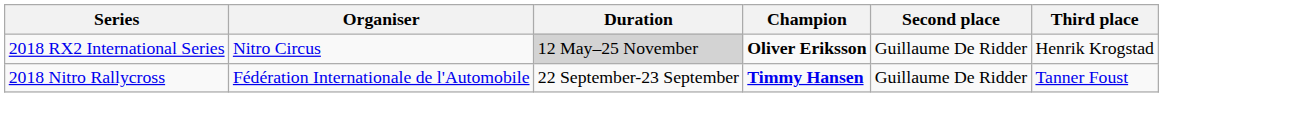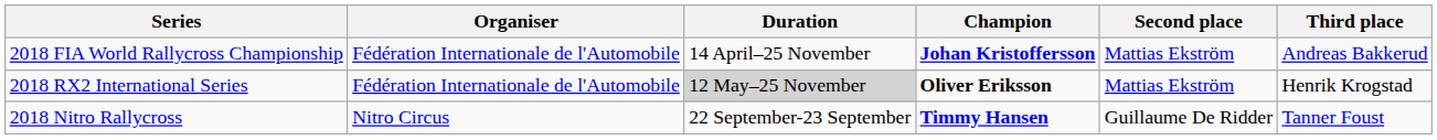 <table class="wikitable" style="font-size:90%">
 <tr>
 <th>Series</th>
 <th>Organiser</th>
 <th>Duration</th>
 <th> Champion</th>
 <th> Second place</th>
 <th> Third place</th>
 </tr>
 <tr>
+<td><a href='#'>2018 FIA World Rallycross Championship</a></td>
+<td> <a href='#'>Fédération Internationale de l'Automobile</a></td>
+<td>14 April–25 November</td>
+<td> <strong><a href='#'>Johan Kristoffersson</a></strong></td>
+<td> <a href='#'>Mattias Ekström</a></td>
+<td> <a href='#'>Andreas Bakkerud</a></td>
+</tr>
+<tr>
 <td><a href='#'>2018 RX2 International Series</a></td>
-<td> <a href='#'>Nitro Circus</a></td>
+<td> <a href='#'>Fédération Internationale de l'Automobile</a></td>
 <td style="background: lightgrey;">12 May–25 November</td>
 <td> <strong>Oliver Eriksson</strong></td>
-<td> Guillaume De Ridder</td>
+<td> <a href='#'>Mattias Ekström</a></td>
 <td> Henrik Krogstad</td>
 </tr>
 <tr>
 <td><a href='#'>2018 Nitro Rallycross</a></td>
-<td> <a href='#'>Fédération Internationale de l'Automobile</a></td>
+<td> <a href='#'>Nitro Circus</a></td>
 <td>22 September-23 September</td>
 <td> <strong><a href='#'>Timmy Hansen</a></strong></td>
 <td> Guillaume De Ridder</td>
 <td> <a href='#'>Tanner Foust</a></td>
 </tr>
 </table>
